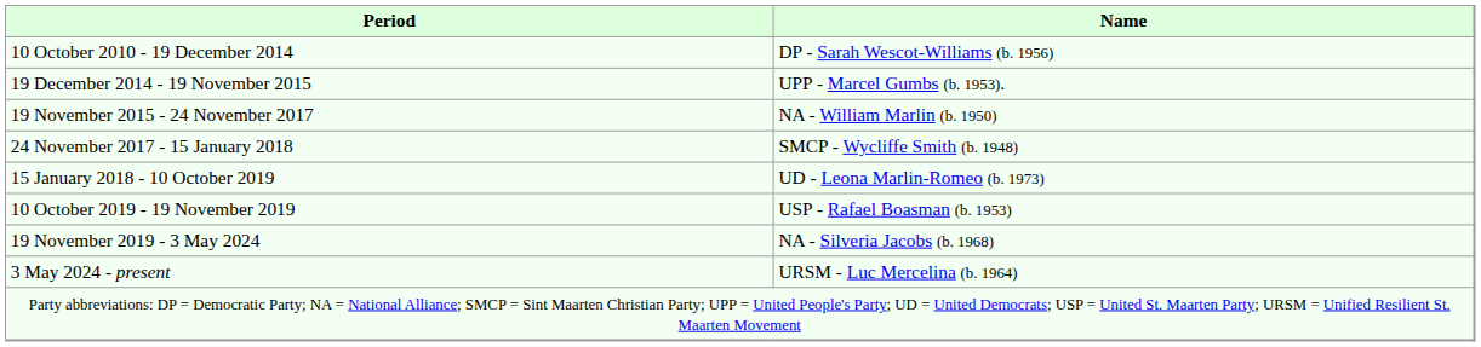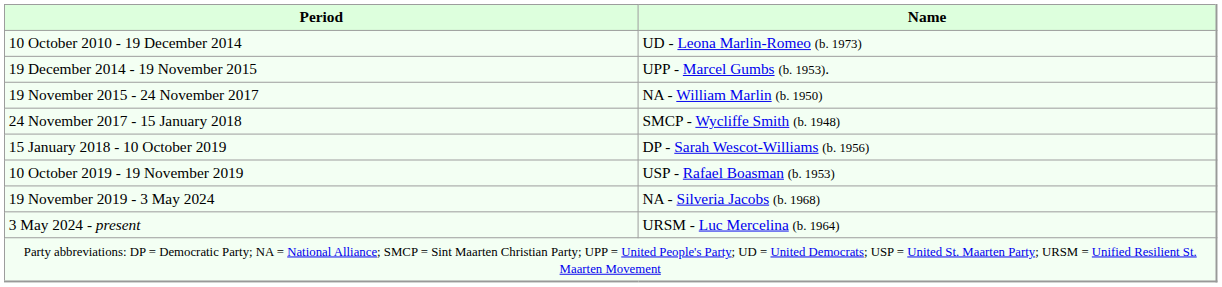 <table align="center" rules="all" cellspacing="0" cellpadding="4" style="border: 1px solid #999; border-right: 2px solid #999; border-bottom: 2px solid #999; background: #f3fff3;">
 <tr style="background:#ddffdd">
 <th>Period</th>
 <th>Name</th>
 </tr>
 <tr>
 <td>10 October 2010 - 19 December 2014</td>
-<td>DP - <a href='#'>Sarah Wescot-Williams</a> <small>(b. 1956)</small></td>
+<td>UD - <a href='#'>Leona Marlin-Romeo</a> <small>(b. 1973)</small></td>
 </tr>
 <tr>
 <td>19 December 2014 - 19 November 2015</td>
 <td>UPP - <a href='#'>Marcel Gumbs</a> <small>(b. 1953)</small>.</td>
 </tr>
 <tr>
 <td>19 November 2015 - 24 November 2017</td>
 <td>NA - <a href='#'>William Marlin</a> <small>(b. 1950)</small></td>
 </tr>
 <tr>
 <td>24 November 2017 - 15 January 2018</td>
 <td>SMCP - <a href='#'>Wycliffe Smith</a> <small>(b. 1948)</small></td>
 </tr>
 <tr>
 <td>15 January 2018 - 10 October 2019</td>
-<td>UD - <a href='#'>Leona Marlin-Romeo</a> <small>(b. 1973)</small></td>
+<td>DP - <a href='#'>Sarah Wescot-Williams</a> <small>(b. 1956)</small></td>
 </tr>
 <tr>
 <td>10 October 2019 - 19 November 2019</td>
 <td>USP - <a href='#'>Rafael Boasman</a> <small>(b. 1953)</small></td>
 </tr>
 <tr>
 <td>19 November 2019 - 3 May 2024</td>
 <td>NA - <a href='#'>Silveria Jacobs</a> <small>(b. 1968)</small></td>
 </tr>
 <tr>
 <td>3 May 2024 - <em>present</em></td>
 <td>URSM - <a href='#'>Luc Mercelina</a> <small>(b. 1964)</small></td>
 </tr>
 <tr>
 <td colspan="2" align="center"><small> Party abbreviations: DP = Democratic Party; NA = <a href='#'>National Alliance</a>; SMCP = Sint Maarten Christian Party; UPP = <a href='#'>United People's Party</a>; UD = <a href='#'>United Democrats</a>; USP = <a href='#'>United St. Maarten Party</a>; URSM = <a href='#'>Unified Resilient St. Maarten Movement</a></small></td>
 </tr>
 </table>
